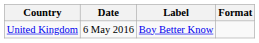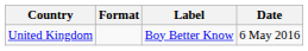 <table class="sortable wikitable">
 <tr>
 <th>Country</th>
+<th>Format</th>
+<th>Label</th>
 <th>Date</th>
-<th>Label</th>
-<th>Format</th>
 </tr>
 <tr>
 <td><a href='#'>United Kingdom</a></td>
+<td></td>
+<td><a href='#'>Boy Better Know</a></td>
 <td>6 May 2016</td>
-<td><a href='#'>Boy Better Know</a></td>
-<td></td>
 </tr>
 </table>
